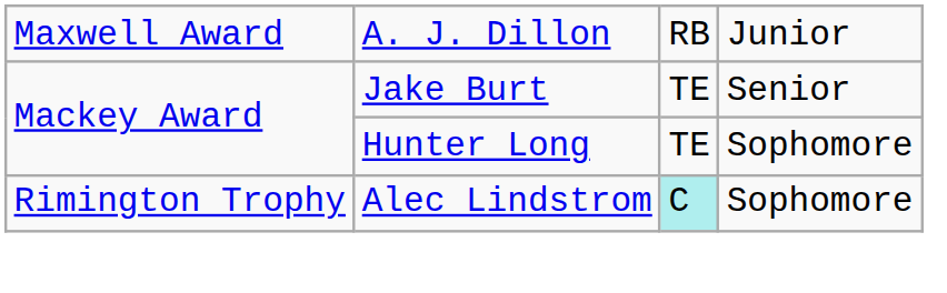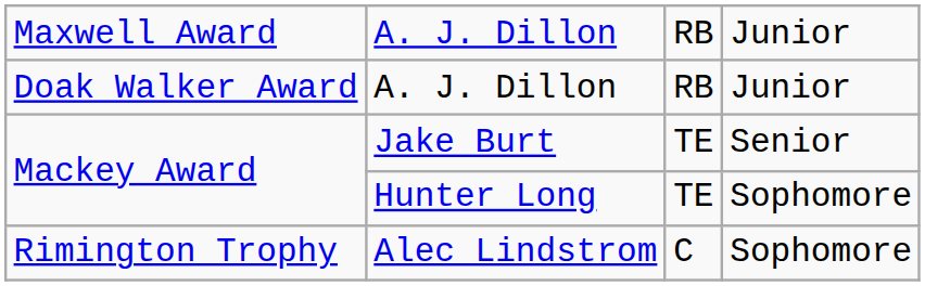 <table class="wikitable">
 <tr>
 <td><a href='#'>Maxwell Award</a></td>
 <td><a href='#'>A. J. Dillon</a></td>
+<td>RB</td>
+<td>Junior</td>
+</tr>
+<tr>
+<td><a href='#'>Doak Walker Award</a></td>
+<td>A. J. Dillon</td>
 <td>RB</td>
 <td>Junior</td>
 </tr>
 <tr>
 <td rowspan=2><a href='#'>Mackey Award</a></td>
 <td><a href='#'>Jake Burt</a></td>
 <td>TE</td>
 <td> Senior</td>
 </tr>
 <tr>
 <td><a href='#'>Hunter Long</a></td>
 <td>TE</td>
 <td> Sophomore</td>
 </tr>
 <tr>
 <td><a href='#'>Rimington Trophy</a></td>
 <td><a href='#'>Alec Lindstrom</a></td>
-<td style="background: paleturquoise;">C</td>
+<td>C</td>
 <td> Sophomore</td>
 </tr>
 </table>
